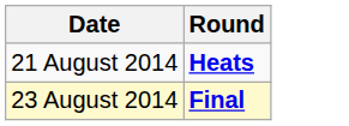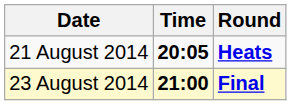 <table class="wikitable">
 <tr>
 <th>Date</th>
+<th>Time</th>
 <th>Round</th>
 </tr>
 <tr>
 <td>21 August 2014</td>
+<td><strong>20:05</strong></td>
 <td><strong><a href='#'>Heats</a></strong></td>
 </tr>
 <tr style=background:lemonchiffon>
 <td>23 August 2014</td>
+<td><strong>21:00</strong></td>
 <td><strong><a href='#'>Final</a></strong></td>
 </tr>
 </table>
